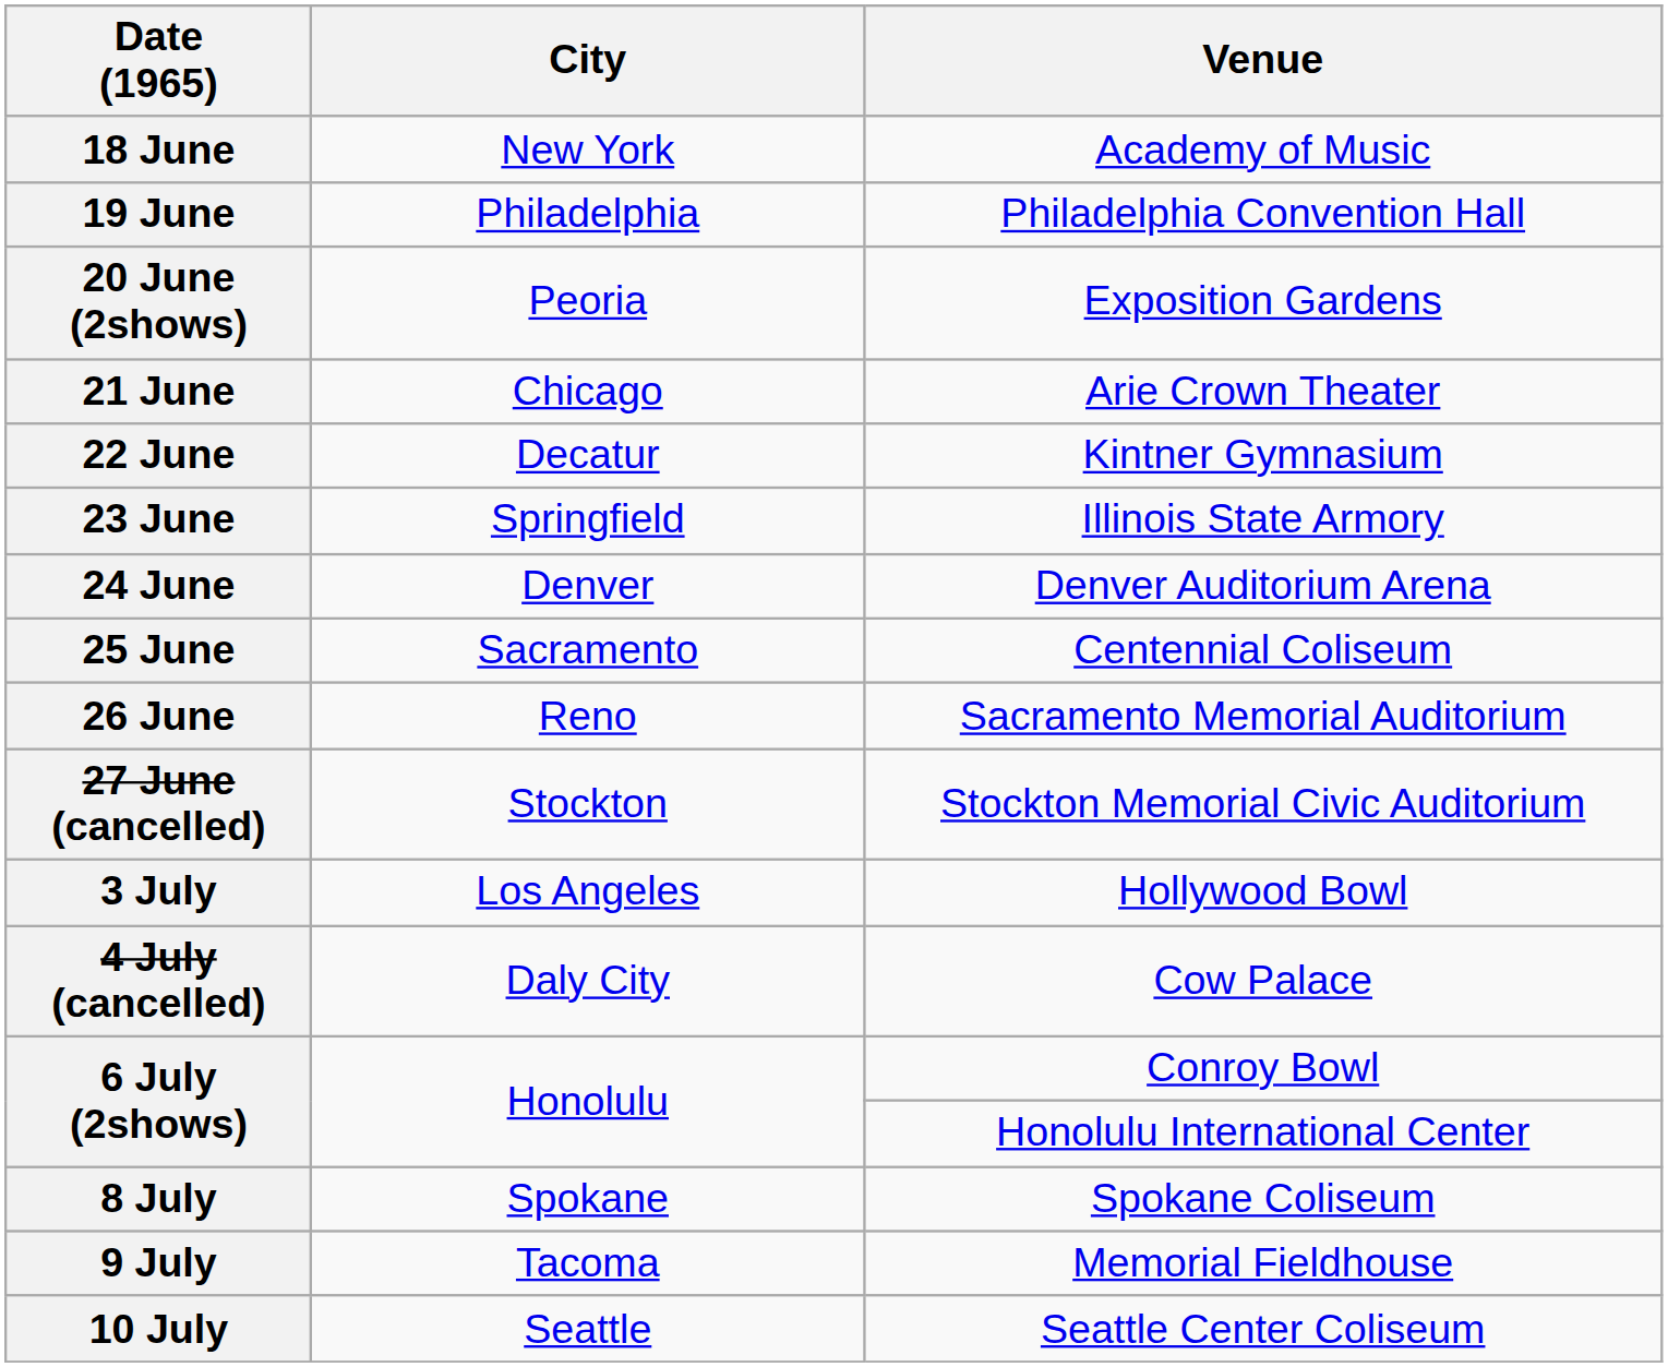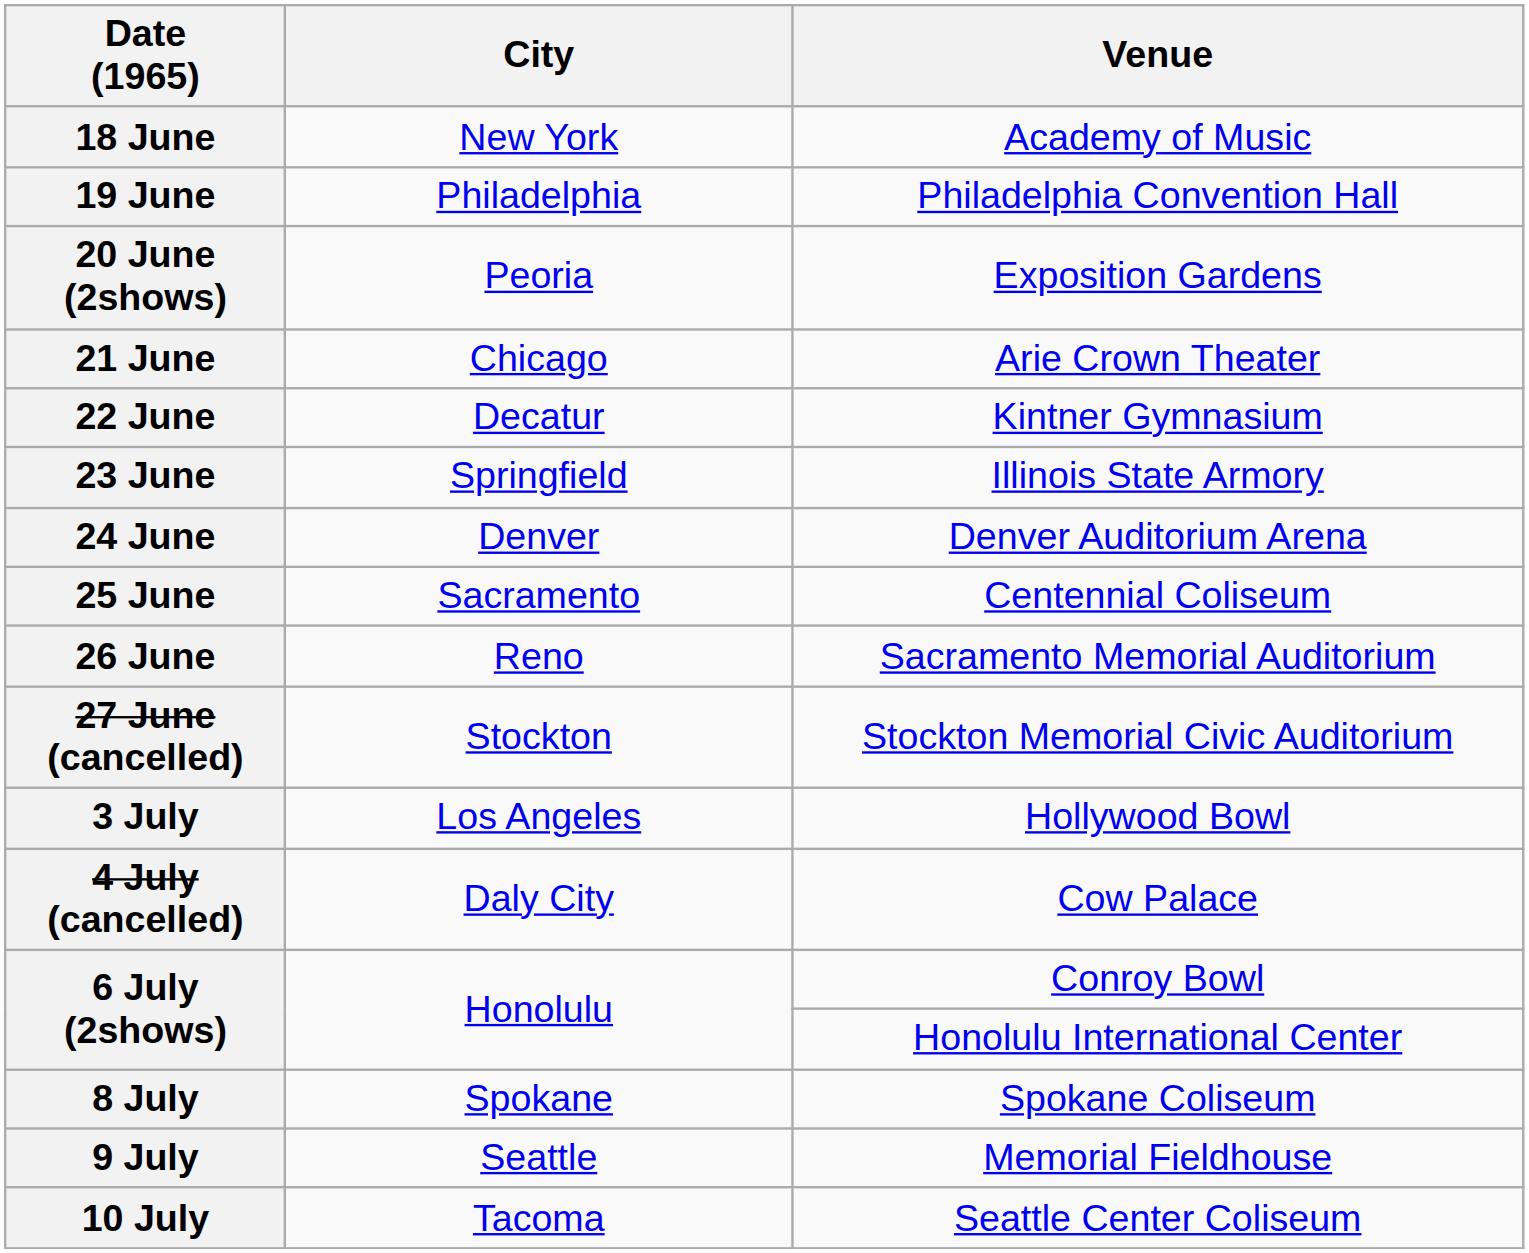 <table class="wikitable plainrowheaders" style="text-align:center;">
 <tr>
 <th scope="col" style="width:7em;">Date<br>(1965)</th>
 <th scope="col" style="width:13em;">City</th>
 <th scope="col" style="width:19em;">Venue</th>
 </tr>
 <tr>
 <th scope="row" style="text-align: center;">18 June</th>
 <td><a href='#'>New York</a></td>
 <td><a href='#'>Academy of Music</a></td>
 </tr>
 <tr>
 <th scope="row" style="text-align: center;">19 June</th>
 <td><a href='#'>Philadelphia</a></td>
 <td><a href='#'>Philadelphia Convention Hall</a></td>
 </tr>
 <tr>
 <th scope="row" style="text-align: center;">20 June<br>(2shows)</th>
 <td><a href='#'>Peoria</a></td>
 <td><a href='#'>Exposition Gardens</a></td>
 </tr>
 <tr>
 <th scope="row" style="text-align: center;">21 June</th>
 <td><a href='#'>Chicago</a></td>
 <td><a href='#'>Arie Crown Theater</a></td>
 </tr>
 <tr>
 <th scope="row" style="text-align: center;">22 June</th>
 <td><a href='#'>Decatur</a></td>
 <td><a href='#'>Kintner Gymnasium</a></td>
 </tr>
 <tr>
 <th scope="row" style="text-align: center;">23 June</th>
 <td><a href='#'>Springfield</a></td>
 <td><a href='#'>Illinois State Armory</a></td>
 </tr>
 <tr>
 <th scope="row" style="text-align: center;">24 June</th>
 <td><a href='#'>Denver</a></td>
 <td><a href='#'>Denver Auditorium Arena</a></td>
 </tr>
 <tr>
 <th scope="row" style="text-align: center;">25 June</th>
 <td><a href='#'>Sacramento</a></td>
 <td><a href='#'>Centennial Coliseum</a></td>
 </tr>
 <tr>
 <th scope="row" style="text-align: center;">26 June</th>
 <td><a href='#'>Reno</a></td>
 <td><a href='#'>Sacramento Memorial Auditorium</a></td>
 </tr>
 <tr>
 <th scope="row" style="text-align: center;"><s>27 June</s><br>(cancelled)</th>
 <td><a href='#'>Stockton</a></td>
 <td><a href='#'>Stockton Memorial Civic Auditorium</a></td>
 </tr>
 <tr>
 <th scope="row" style="text-align: center;">3 July</th>
 <td><a href='#'>Los Angeles</a></td>
 <td><a href='#'>Hollywood Bowl</a></td>
 </tr>
 <tr>
 <th scope="row" style="text-align: center;"><s>4 July</s><br>(cancelled)</th>
 <td><a href='#'>Daly City</a></td>
 <td><a href='#'>Cow Palace</a></td>
 </tr>
 <tr>
 <th scope="row" style="text-align: center;" rowspan="2">6 July<br>(2shows)</th>
 <td rowspan="2"><a href='#'>Honolulu</a></td>
 <td><a href='#'>Conroy Bowl</a></td>
 </tr>
 <tr>
 <td><a href='#'>Honolulu International Center</a></td>
 </tr>
 <tr>
 <th scope="row" style="text-align: center;">8 July</th>
 <td><a href='#'>Spokane</a></td>
 <td><a href='#'>Spokane Coliseum</a></td>
 </tr>
 <tr>
 <th scope="row" style="text-align: center;">9 July</th>
-<td><a href='#'>Tacoma</a></td>
+<td><a href='#'>Seattle</a></td>
 <td><a href='#'>Memorial Fieldhouse</a></td>
 </tr>
 <tr>
 <th scope="row" style="text-align: center;">10 July</th>
-<td><a href='#'>Seattle</a></td>
+<td><a href='#'>Tacoma</a></td>
 <td><a href='#'>Seattle Center Coliseum</a></td>
 </tr>
 </table>
